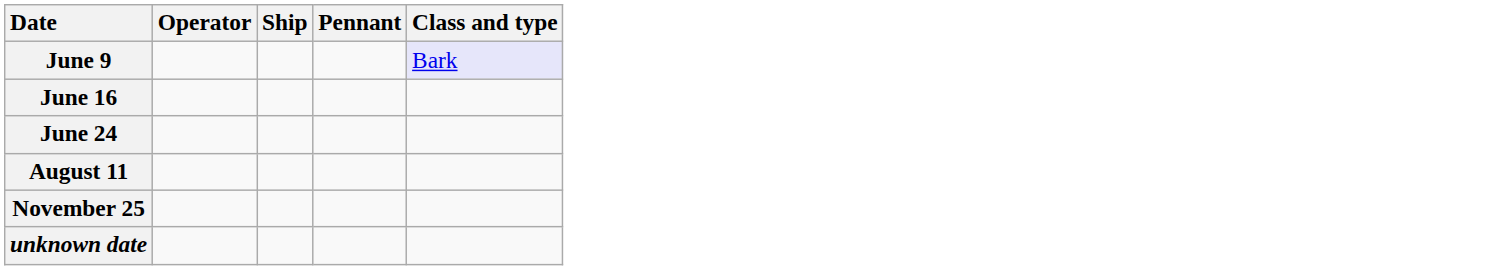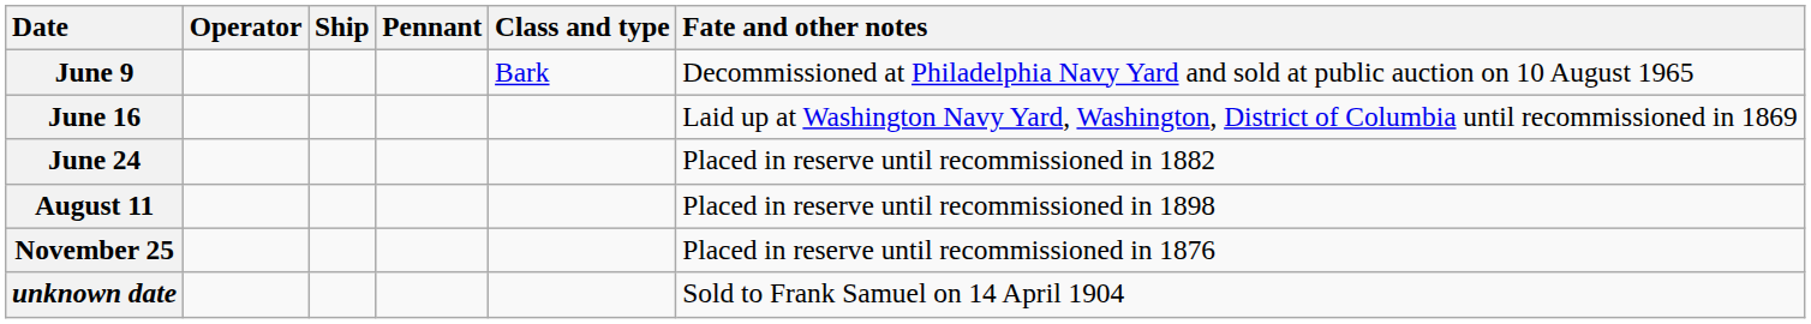 <table class="wikitable nowraplinks">
 <tr>
 <th style="text-align: left;">Date</th>
 <th style="text-align: left;">Operator</th>
 <th style="text-align: left;">Ship</th>
 <th style="text-align: left;">Pennant</th>
 <th style="text-align: left;">Class and type</th>
+<th style="text-align: left;">Fate and other notes</th>
 </tr>
 <tr ---->
 <th>June 9</th>
 <td></td>
 <td><strong></strong></td>
 <td></td>
-<td style="background: lavender;"><a href='#'>Bark</a></td>
+<td><a href='#'>Bark</a></td>
+<td>Decommissioned at <a href='#'>Philadelphia Navy Yard</a> and sold at public auction on 10 August 1965 </td>
 </tr>
 <tr ---->
 <th>June 16</th>
 <td></td>
 <td><strong></strong></td>
 <td></td>
 <td></td>
+<td>Laid up at <a href='#'>Washington Navy Yard</a>, <a href='#'>Washington</a>, <a href='#'>District of Columbia</a> until recommissioned in 1869 </td>
 </tr>
 <tr ---->
 <th>June 24</th>
 <td></td>
 <td><strong></strong></td>
 <td></td>
 <td></td>
+<td>Placed in reserve until recommissioned in 1882</td>
 </tr>
 <tr ---->
 <th>August 11</th>
 <td></td>
 <td><strong></strong></td>
 <td></td>
 <td></td>
+<td>Placed in reserve until recommissioned in 1898</td>
 </tr>
 <tr ---->
 <th>November 25</th>
 <td></td>
 <td><strong></strong></td>
 <td></td>
 <td></td>
+<td>Placed in reserve until recommissioned in 1876</td>
 </tr>
 <tr ---->
 <th><em>unknown date</em></th>
 <td></td>
 <td><strong></strong></td>
 <td></td>
 <td></td>
+<td>Sold to Frank Samuel on 14 April 1904</td>
 </tr>
 </table>
